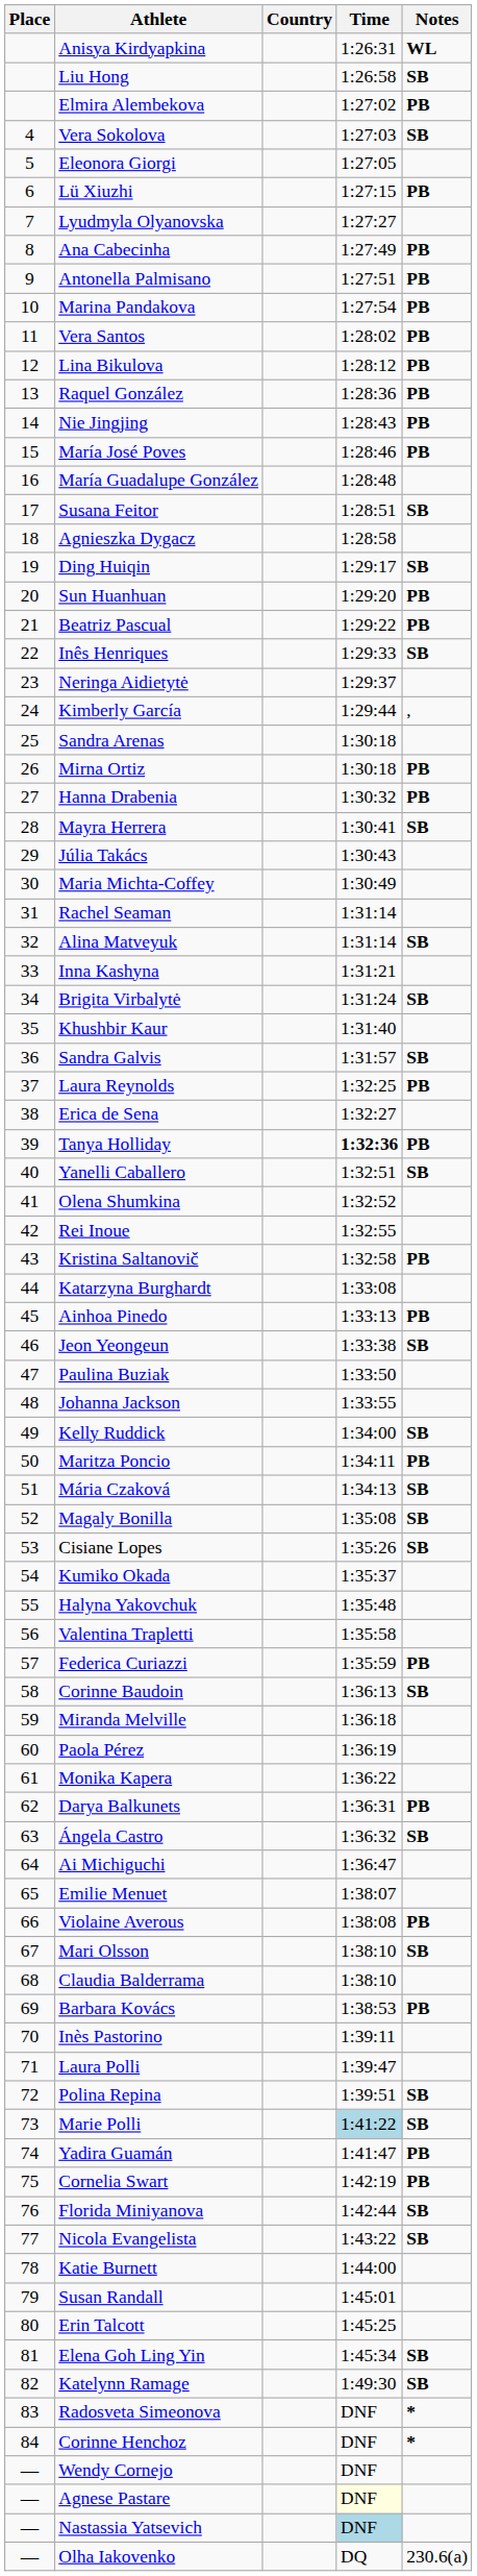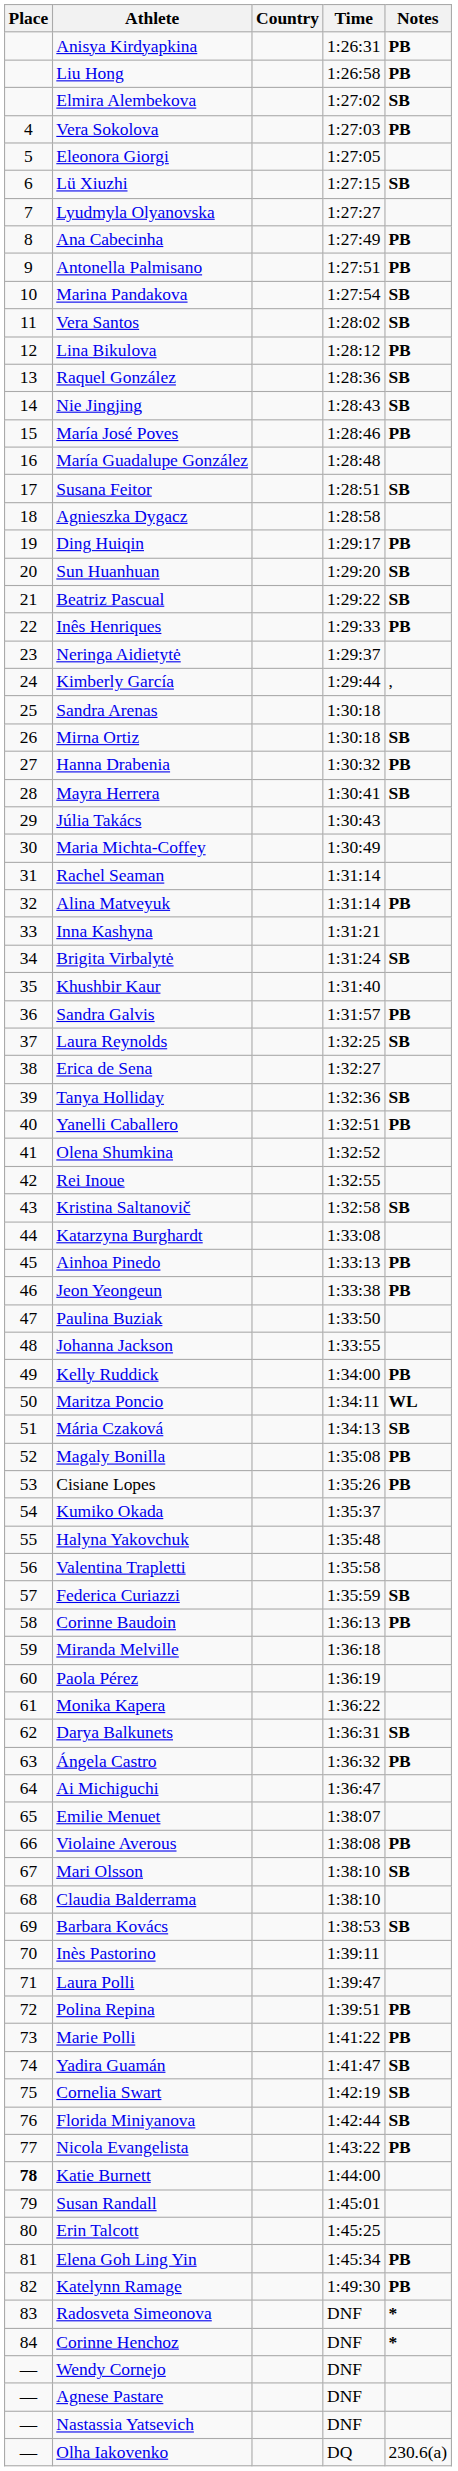 <table class=wikitable>
 <tr>
 <th>Place</th>
 <th>Athlete</th>
 <th>Country</th>
 <th>Time</th>
 <th>Notes</th>
 </tr>
 <tr>
 <td align=center></td>
 <td align=left><a href='#'>Anisya Kirdyapkina</a></td>
 <td align=left></td>
 <td>1:26:31</td>
-<td><strong>WL</strong></td>
+<td><strong>PB</strong></td>
 </tr>
 <tr>
 <td align=center></td>
 <td align=left><a href='#'>Liu Hong</a></td>
 <td align=left></td>
 <td>1:26:58</td>
-<td><strong>SB</strong></td>
+<td><strong>PB</strong></td>
 </tr>
 <tr>
 <td align=center></td>
 <td align=left><a href='#'>Elmira Alembekova</a></td>
 <td align=left></td>
 <td>1:27:02</td>
-<td><strong>PB</strong></td>
+<td><strong>SB</strong></td>
 </tr>
 <tr>
 <td align=center>4</td>
 <td align=left><a href='#'>Vera Sokolova</a></td>
 <td align=left></td>
 <td>1:27:03</td>
-<td><strong>SB</strong></td>
+<td><strong>PB</strong></td>
 </tr>
 <tr>
 <td align=center>5</td>
 <td align=left><a href='#'>Eleonora Giorgi</a></td>
 <td align=left></td>
 <td>1:27:05</td>
 <td><strong></strong></td>
 </tr>
 <tr>
 <td align=center>6</td>
 <td align=left><a href='#'>Lü Xiuzhi</a></td>
 <td align=left></td>
 <td>1:27:15</td>
-<td><strong>PB</strong></td>
+<td><strong>SB</strong></td>
 </tr>
 <tr>
 <td align=center>7</td>
 <td align=left><a href='#'>Lyudmyla Olyanovska</a></td>
 <td align=left></td>
 <td>1:27:27</td>
 <td><strong></strong></td>
 </tr>
 <tr>
 <td align=center>8</td>
 <td align=left><a href='#'>Ana Cabecinha</a></td>
 <td align=left></td>
 <td>1:27:49</td>
 <td><strong>PB</strong></td>
 </tr>
 <tr>
 <td align=center>9</td>
 <td align=left><a href='#'>Antonella Palmisano</a></td>
 <td align=left></td>
 <td>1:27:51</td>
 <td><strong>PB</strong></td>
 </tr>
 <tr>
 <td align=center>10</td>
 <td align=left><a href='#'>Marina Pandakova</a></td>
 <td align=left></td>
 <td>1:27:54</td>
-<td><strong>PB</strong></td>
+<td><strong>SB</strong></td>
 </tr>
 <tr>
 <td align=center>11</td>
 <td align=left><a href='#'>Vera Santos</a></td>
 <td align=left></td>
 <td>1:28:02</td>
-<td><strong>PB</strong></td>
+<td><strong>SB</strong></td>
 </tr>
 <tr>
 <td align=center>12</td>
 <td align=left><a href='#'>Lina Bikulova</a></td>
 <td align=left></td>
 <td>1:28:12</td>
 <td><strong>PB</strong></td>
 </tr>
 <tr>
 <td align=center>13</td>
 <td align=left><a href='#'>Raquel González</a></td>
 <td align=left></td>
 <td>1:28:36</td>
-<td><strong>PB</strong></td>
+<td><strong>SB</strong></td>
 </tr>
 <tr>
 <td align=center>14</td>
 <td align=left><a href='#'>Nie Jingjing</a></td>
 <td align=left></td>
 <td>1:28:43</td>
-<td><strong>PB</strong></td>
+<td><strong>SB</strong></td>
 </tr>
 <tr>
 <td align=center>15</td>
 <td align=left><a href='#'>María José Poves</a></td>
 <td align=left></td>
 <td>1:28:46</td>
 <td><strong>PB</strong></td>
 </tr>
 <tr>
 <td align=center>16</td>
 <td align=left><a href='#'>María Guadalupe González</a></td>
 <td align=left></td>
 <td>1:28:48</td>
 <td><strong></strong></td>
 </tr>
 <tr>
 <td align=center>17</td>
 <td align=left><a href='#'>Susana Feitor</a></td>
 <td align=left></td>
 <td>1:28:51</td>
 <td><strong>SB</strong></td>
 </tr>
 <tr>
 <td align=center>18</td>
 <td align=left><a href='#'>Agnieszka Dygacz</a></td>
 <td align=left></td>
 <td>1:28:58</td>
 <td><strong></strong></td>
 </tr>
 <tr>
 <td align=center>19</td>
 <td align=left><a href='#'>Ding Huiqin</a></td>
 <td align=left></td>
 <td>1:29:17</td>
-<td><strong>SB</strong></td>
+<td><strong>PB</strong></td>
 </tr>
 <tr>
 <td align=center>20</td>
 <td align=left><a href='#'>Sun Huanhuan</a></td>
 <td align=left></td>
 <td>1:29:20</td>
-<td><strong>PB</strong></td>
+<td><strong>SB</strong></td>
 </tr>
 <tr>
 <td align=center>21</td>
 <td align=left><a href='#'>Beatriz Pascual</a></td>
 <td align=left></td>
 <td>1:29:22</td>
-<td><strong>PB</strong></td>
+<td><strong>SB</strong></td>
 </tr>
 <tr>
 <td align=center>22</td>
 <td align=left><a href='#'>Inês Henriques</a></td>
 <td align=left></td>
 <td>1:29:33</td>
-<td><strong>SB</strong></td>
+<td><strong>PB</strong></td>
 </tr>
 <tr>
 <td align=center>23</td>
 <td align=left><a href='#'>Neringa Aidietytė</a></td>
 <td align=left></td>
 <td>1:29:37</td>
 <td><strong></strong></td>
 </tr>
 <tr>
 <td align=center>24</td>
 <td align=left><a href='#'>Kimberly García</a></td>
 <td align=left></td>
 <td>1:29:44</td>
 <td><strong></strong>, <strong></strong></td>
 </tr>
 <tr>
 <td align=center>25</td>
 <td align=left><a href='#'>Sandra Arenas</a></td>
 <td align=left></td>
 <td>1:30:18</td>
 <td><strong></strong></td>
 </tr>
 <tr>
 <td align=center>26</td>
 <td align=left><a href='#'>Mirna Ortiz</a></td>
 <td align=left></td>
 <td>1:30:18</td>
-<td><strong>PB</strong></td>
+<td><strong>SB</strong></td>
 </tr>
 <tr>
 <td align=center>27</td>
 <td align=left><a href='#'>Hanna Drabenia</a></td>
 <td align=left></td>
 <td>1:30:32</td>
 <td><strong>PB</strong></td>
 </tr>
 <tr>
 <td align=center>28</td>
 <td align=left><a href='#'>Mayra Herrera</a></td>
 <td align=left></td>
 <td>1:30:41</td>
 <td><strong>SB</strong></td>
 </tr>
 <tr>
 <td align=center>29</td>
 <td align=left><a href='#'>Júlia Takács</a></td>
 <td align=left></td>
 <td>1:30:43</td>
 <td></td>
 </tr>
 <tr>
 <td align=center>30</td>
 <td align=left><a href='#'>Maria Michta-Coffey</a></td>
 <td align=left></td>
 <td>1:30:49</td>
 <td><br><strong></strong></td>
 </tr>
 <tr>
 <td align=center>31</td>
 <td align=left><a href='#'>Rachel Seaman</a></td>
 <td align=left></td>
 <td>1:31:14</td>
 <td></td>
 </tr>
 <tr>
 <td align=center>32</td>
 <td align=left><a href='#'>Alina Matveyuk</a></td>
 <td align=left></td>
 <td>1:31:14</td>
-<td><strong>SB</strong></td>
+<td><strong>PB</strong></td>
 </tr>
 <tr>
 <td align=center>33</td>
 <td align=left><a href='#'>Inna Kashyna</a></td>
 <td align=left></td>
 <td>1:31:21</td>
 <td></td>
 </tr>
 <tr>
 <td align=center>34</td>
 <td align=left><a href='#'>Brigita Virbalytė</a></td>
 <td align=left></td>
 <td>1:31:24</td>
 <td><strong>SB</strong></td>
 </tr>
 <tr>
 <td align=center>35</td>
 <td align=left><a href='#'>Khushbir Kaur</a></td>
 <td align=left></td>
 <td>1:31:40</td>
 <td><strong></strong></td>
 </tr>
 <tr>
 <td align=center>36</td>
 <td align=left><a href='#'>Sandra Galvis</a></td>
 <td align=left></td>
 <td>1:31:57</td>
-<td><strong>SB</strong></td>
+<td><strong>PB</strong></td>
 </tr>
 <tr>
 <td align=center>37</td>
 <td align=left><a href='#'>Laura Reynolds</a></td>
 <td align=left></td>
 <td>1:32:25</td>
-<td><strong>PB</strong></td>
+<td><strong>SB</strong></td>
 </tr>
 <tr>
 <td align=center>38</td>
 <td align=left><a href='#'>Erica de Sena</a></td>
 <td align=left></td>
 <td>1:32:27</td>
 <td></td>
 </tr>
 <tr>
 <td align=center>39</td>
 <td align=left><a href='#'>Tanya Holliday</a></td>
 <td align=left></td>
-<td><strong>1:32:36</strong></td>
-<td><strong>PB</strong></td>
+<td>1:32:36</td>
+<td><strong>SB</strong></td>
 </tr>
 <tr>
 <td align=center>40</td>
 <td align=left><a href='#'>Yanelli Caballero</a></td>
 <td align=left></td>
 <td>1:32:51</td>
-<td><strong>SB</strong></td>
+<td><strong>PB</strong></td>
 </tr>
 <tr>
 <td align=center>41</td>
 <td align=left><a href='#'>Olena Shumkina</a></td>
 <td align=left></td>
 <td>1:32:52</td>
 <td></td>
 </tr>
 <tr>
 <td align=center>42</td>
 <td align=left><a href='#'>Rei Inoue</a></td>
 <td align=left></td>
 <td>1:32:55</td>
 <td></td>
 </tr>
 <tr>
 <td align=center>43</td>
 <td align=left><a href='#'>Kristina Saltanovič</a></td>
 <td align=left></td>
 <td>1:32:58</td>
-<td><strong>PB</strong></td>
+<td><strong>SB</strong></td>
 </tr>
 <tr>
 <td align=center>44</td>
 <td align=left><a href='#'>Katarzyna Burghardt</a></td>
 <td align=left></td>
 <td>1:33:08</td>
 <td></td>
 </tr>
 <tr>
 <td align=center>45</td>
 <td align=left><a href='#'>Ainhoa Pinedo</a></td>
 <td align=left></td>
 <td>1:33:13</td>
 <td><strong>PB</strong></td>
 </tr>
 <tr>
 <td align=center>46</td>
 <td align=left><a href='#'>Jeon Yeongeun</a></td>
 <td align=left></td>
 <td>1:33:38</td>
-<td><strong>SB</strong></td>
+<td><strong>PB</strong></td>
 </tr>
 <tr>
 <td align=center>47</td>
 <td align=left><a href='#'>Paulina Buziak</a></td>
 <td align=left></td>
 <td>1:33:50</td>
 <td></td>
 </tr>
 <tr>
 <td align=center>48</td>
 <td align=left><a href='#'>Johanna Jackson</a></td>
 <td align=left></td>
 <td>1:33:55</td>
 <td></td>
 </tr>
 <tr>
 <td align=center>49</td>
 <td align=left><a href='#'>Kelly Ruddick</a></td>
 <td align=left></td>
 <td>1:34:00</td>
-<td><strong>SB</strong></td>
+<td><strong>PB</strong></td>
 </tr>
 <tr>
 <td align=center>50</td>
 <td align=left><a href='#'>Maritza Poncio</a></td>
 <td align=left></td>
 <td>1:34:11</td>
-<td><strong>PB</strong></td>
+<td><strong>WL</strong></td>
 </tr>
 <tr>
 <td align=center>51</td>
 <td align=left><a href='#'>Mária Czaková</a></td>
 <td align=left></td>
 <td>1:34:13</td>
 <td><strong>SB</strong></td>
 </tr>
 <tr>
 <td align=center>52</td>
 <td align=left><a href='#'>Magaly Bonilla</a></td>
 <td align=left></td>
 <td>1:35:08</td>
-<td><strong>SB</strong></td>
+<td><strong>PB</strong></td>
 </tr>
 <tr>
 <td align=center>53</td>
 <td align=left>Cisiane Lopes</td>
 <td align=left></td>
 <td>1:35:26</td>
-<td><strong>SB</strong></td>
+<td><strong>PB</strong></td>
 </tr>
 <tr>
 <td align=center>54</td>
 <td align=left><a href='#'>Kumiko Okada</a></td>
 <td align=left></td>
 <td>1:35:37</td>
 <td></td>
 </tr>
 <tr>
 <td align=center>55</td>
 <td align=left><a href='#'>Halyna Yakovchuk</a></td>
 <td align=left></td>
 <td>1:35:48</td>
 <td></td>
 </tr>
 <tr>
 <td align=center>56</td>
 <td align=left><a href='#'>Valentina Trapletti</a></td>
 <td align=left></td>
 <td>1:35:58</td>
 <td></td>
 </tr>
 <tr>
 <td align=center>57</td>
 <td align=left><a href='#'>Federica Curiazzi</a></td>
 <td align=left></td>
 <td>1:35:59</td>
-<td><strong>PB</strong></td>
+<td><strong>SB</strong></td>
 </tr>
 <tr>
 <td align=center>58</td>
 <td align=left><a href='#'>Corinne Baudoin</a></td>
 <td align=left></td>
 <td>1:36:13</td>
-<td><strong>SB</strong></td>
+<td><strong>PB</strong></td>
 </tr>
 <tr>
 <td align=center>59</td>
 <td align=left><a href='#'>Miranda Melville</a></td>
 <td align=left></td>
 <td>1:36:18</td>
 <td></td>
 </tr>
 <tr>
 <td align=center>60</td>
 <td align=left><a href='#'>Paola Pérez</a></td>
 <td align=left></td>
 <td>1:36:19</td>
 <td></td>
 </tr>
 <tr>
 <td align=center>61</td>
 <td align=left><a href='#'>Monika Kapera</a></td>
 <td align=left></td>
 <td>1:36:22</td>
 <td></td>
 </tr>
 <tr>
 <td align=center>62</td>
 <td align=left><a href='#'>Darya Balkunets</a></td>
 <td align=left></td>
 <td>1:36:31</td>
-<td><strong>PB</strong></td>
+<td><strong>SB</strong></td>
 </tr>
 <tr>
 <td align=center>63</td>
 <td align=left><a href='#'>Ángela Castro</a></td>
 <td align=left></td>
 <td>1:36:32</td>
-<td><strong>SB</strong></td>
+<td><strong>PB</strong></td>
 </tr>
 <tr>
 <td align=center>64</td>
 <td align=left><a href='#'>Ai Michiguchi</a></td>
 <td align=left></td>
 <td>1:36:47</td>
 <td></td>
 </tr>
 <tr>
 <td align=center>65</td>
 <td align=left><a href='#'>Emilie Menuet</a></td>
 <td align=left></td>
 <td>1:38:07</td>
 <td></td>
 </tr>
 <tr>
 <td align=center>66</td>
 <td align=left><a href='#'>Violaine Averous</a></td>
 <td align=left></td>
 <td>1:38:08</td>
 <td><strong>PB</strong></td>
 </tr>
 <tr>
 <td align=center>67</td>
 <td align=left><a href='#'>Mari Olsson</a></td>
 <td align=left></td>
 <td>1:38:10</td>
 <td><strong>SB</strong></td>
 </tr>
 <tr>
 <td align=center>68</td>
 <td align=left><a href='#'>Claudia Balderrama</a></td>
 <td align=left></td>
 <td>1:38:10</td>
 <td></td>
 </tr>
 <tr>
 <td align=center>69</td>
 <td align=left><a href='#'>Barbara Kovács</a></td>
 <td align=left></td>
 <td>1:38:53</td>
-<td><strong>PB</strong></td>
+<td><strong>SB</strong></td>
 </tr>
 <tr>
 <td align=center>70</td>
 <td align=left><a href='#'>Inès Pastorino</a></td>
 <td align=left></td>
 <td>1:39:11</td>
 <td></td>
 </tr>
 <tr>
 <td align=center>71</td>
 <td align=left><a href='#'>Laura Polli</a></td>
 <td align=left></td>
 <td>1:39:47</td>
 <td></td>
 </tr>
 <tr>
 <td align=center>72</td>
 <td align=left><a href='#'>Polina Repina</a></td>
 <td align=left></td>
 <td>1:39:51</td>
-<td><strong>SB</strong></td>
+<td><strong>PB</strong></td>
 </tr>
 <tr>
 <td align=center>73</td>
 <td align=left><a href='#'>Marie Polli</a></td>
 <td align=left></td>
-<td style="background: lightblue;">1:41:22</td>
-<td><strong>SB</strong></td>
+<td>1:41:22</td>
+<td><strong>PB</strong></td>
 </tr>
 <tr>
 <td align=center>74</td>
 <td align=left><a href='#'>Yadira Guamán</a></td>
 <td align=left></td>
 <td>1:41:47</td>
-<td><strong>PB</strong></td>
+<td><strong>SB</strong></td>
 </tr>
 <tr>
 <td align=center>75</td>
 <td align=left><a href='#'>Cornelia Swart</a></td>
 <td align=left></td>
 <td>1:42:19</td>
-<td><strong>PB</strong></td>
+<td><strong>SB</strong></td>
 </tr>
 <tr>
 <td align=center>76</td>
 <td align=left><a href='#'>Florida Miniyanova</a></td>
 <td align=left></td>
 <td>1:42:44</td>
 <td><strong>SB</strong></td>
 </tr>
 <tr>
 <td align=center>77</td>
 <td align=left><a href='#'>Nicola Evangelista</a></td>
 <td align=left></td>
 <td>1:43:22</td>
-<td><strong>SB</strong></td>
+<td><strong>PB</strong></td>
 </tr>
 <tr>
-<td align=center>78</td>
+<td align=center><strong>78</strong></td>
 <td align=left><a href='#'>Katie Burnett</a></td>
 <td align=left></td>
 <td>1:44:00</td>
 <td></td>
 </tr>
 <tr>
 <td align=center>79</td>
 <td align=left><a href='#'>Susan Randall</a></td>
 <td align=left></td>
 <td>1:45:01</td>
 <td></td>
 </tr>
 <tr>
 <td align=center>80</td>
 <td align=left><a href='#'>Erin Talcott</a></td>
 <td align=left></td>
 <td>1:45:25</td>
 <td></td>
 </tr>
 <tr>
 <td align=center>81</td>
 <td align=left><a href='#'>Elena Goh Ling Yin</a></td>
 <td align=left></td>
 <td>1:45:34</td>
-<td><strong>SB</strong></td>
+<td><strong>PB</strong></td>
 </tr>
 <tr>
 <td align=center>82</td>
 <td align=left><a href='#'>Katelynn Ramage</a></td>
 <td align=left></td>
 <td>1:49:30</td>
-<td><strong>SB</strong></td>
+<td><strong>PB</strong></td>
 </tr>
 <tr>
 <td align=center>83</td>
 <td align=left><a href='#'>Radosveta Simeonova</a></td>
 <td align=left></td>
 <td>DNF</td>
 <td><strong>*</strong></td>
 </tr>
 <tr>
 <td align=center>84</td>
 <td align=left><a href='#'>Corinne Henchoz</a></td>
 <td align=left></td>
 <td>DNF</td>
 <td><strong>*</strong></td>
 </tr>
 <tr>
 <td align=center>—</td>
 <td align=left><a href='#'>Wendy Cornejo</a></td>
 <td align=left></td>
 <td>DNF</td>
 <td></td>
 </tr>
 <tr>
 <td align=center>—</td>
 <td align=left><a href='#'>Agnese Pastare</a></td>
 <td align=left></td>
-<td style="background: lightyellow;">DNF</td>
+<td>DNF</td>
 <td></td>
 </tr>
 <tr>
 <td align=center>—</td>
 <td align=left><a href='#'>Nastassia Yatsevich</a></td>
 <td align=left></td>
-<td style="background: lightblue;">DNF</td>
+<td>DNF</td>
 <td></td>
 </tr>
 <tr>
 <td align=center>—</td>
 <td align=left><a href='#'>Olha Iakovenko</a></td>
 <td align=left></td>
 <td>DQ</td>
 <td>230.6(a)</td>
 </tr>
 </table>
